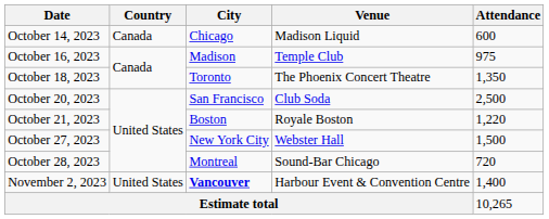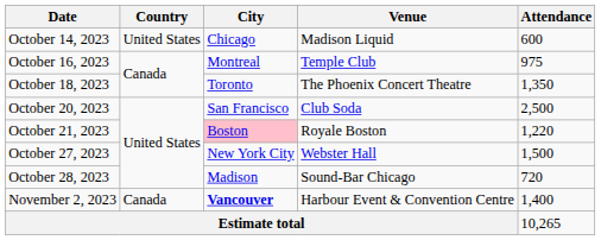 <table class="wikitable">
 <tr>
 <th>Date</th>
 <th>Country</th>
 <th>City</th>
 <th>Venue</th>
 <th>Attendance</th>
 </tr>
 <tr>
 <td>October 14, 2023</td>
-<td>Canada</td>
+<td>United States</td>
 <td><a href='#'>Chicago</a></td>
 <td>Madison Liquid</td>
 <td>600</td>
 </tr>
 <tr>
 <td>October 16, 2023</td>
 <td rowspan="2">Canada</td>
-<td><a href='#'>Madison</a></td>
+<td><a href='#'>Montreal</a></td>
 <td><a href='#'>Temple Club</a></td>
 <td>975</td>
 </tr>
 <tr>
 <td>October 18, 2023</td>
 <td><a href='#'>Toronto</a></td>
 <td>The Phoenix Concert Theatre</td>
 <td>1,350</td>
 </tr>
 <tr>
 <td>October 20, 2023</td>
 <td rowspan="4">United States</td>
 <td><a href='#'>San Francisco</a></td>
 <td><a href='#'>Club Soda</a></td>
 <td>2,500</td>
 </tr>
 <tr>
 <td>October 21, 2023</td>
-<td><a href='#'>Boston</a></td>
+<td style="background: pink;"><a href='#'>Boston</a></td>
 <td>Royale Boston</td>
 <td>1,220</td>
 </tr>
 <tr>
 <td>October 27, 2023</td>
 <td><a href='#'>New York City</a></td>
 <td><a href='#'>Webster Hall</a></td>
 <td>1,500</td>
 </tr>
 <tr>
 <td>October 28, 2023</td>
-<td><a href='#'>Montreal</a></td>
+<td><a href='#'>Madison</a></td>
 <td>Sound-Bar Chicago</td>
 <td>720</td>
 </tr>
 <tr>
 <td>November 2, 2023</td>
-<td>United States</td>
+<td>Canada</td>
 <td><strong><a href='#'>Vancouver</a></strong></td>
 <td>Harbour Event & Convention Centre</td>
 <td>1,400</td>
 </tr>
 <tr>
 <th colspan="4">Estimate total</th>
 <td>10,265</td>
 </tr>
 </table>
